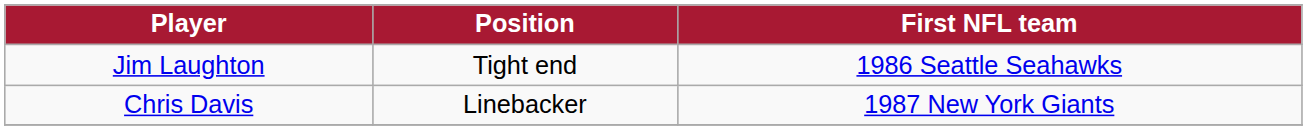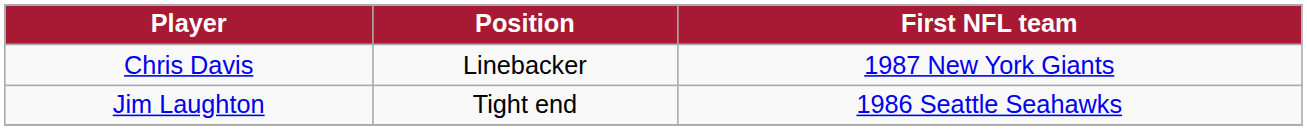 <table class="wikitable" width="65%">
 <tr>
 <th style="background:#A81933;color:#FFFFFF;">Player</th>
 <th style="background:#A81933;color:#FFFFFF;">Position</th>
 <th style="background:#A81933;color:#FFFFFF;">First NFL team</th>
 </tr>
 <tr align="center" bgcolor="">
+<td><a href='#'>Chris Davis</a></td>
+<td>Linebacker</td>
+<td><a href='#'>1987 New York Giants</a></td>
+</tr>
+<tr align="center" bgcolor="">
 <td><a href='#'>Jim Laughton</a></td>
 <td>Tight end</td>
 <td><a href='#'>1986 Seattle Seahawks</a></td>
 </tr>
 <tr align="center" bgcolor="">
-<td><a href='#'>Chris Davis</a></td>
-<td>Linebacker</td>
-<td><a href='#'>1987 New York Giants</a></td>
-</tr>
-<tr align="center" bgcolor="">
 </tr>
 </table>
